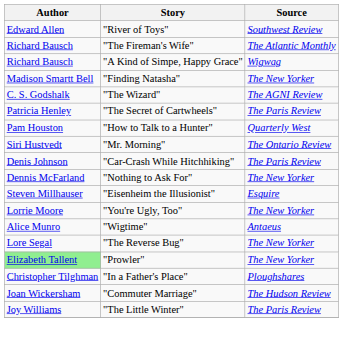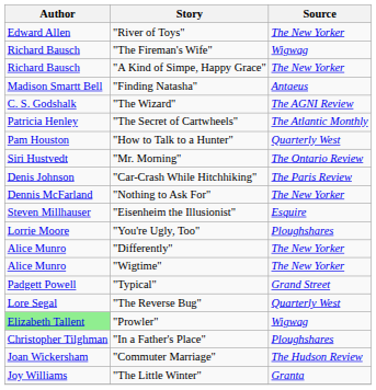 <table class="wikitable">
 <tr>
 <th>Author</th>
 <th>Story</th>
 <th>Source</th>
 </tr>
 <tr>
 <td><a href='#'>Edward Allen</a></td>
 <td>"River of Toys"</td>
-<td><em><a href='#'>Southwest Review</a></em></td>
+<td><em><a href='#'>The New Yorker</a></em></td>
 </tr>
 <tr>
 <td><a href='#'>Richard Bausch</a></td>
 <td>"The Fireman's Wife"</td>
-<td><em><a href='#'>The Atlantic Monthly</a></em></td>
+<td><em><a href='#'>Wigwag</a></em></td>
 </tr>
 <tr>
 <td><a href='#'>Richard Bausch</a></td>
 <td>"A Kind of Simpe, Happy Grace"</td>
-<td><em><a href='#'>Wigwag</a></em></td>
+<td><em><a href='#'>The New Yorker</a></em></td>
 </tr>
 <tr>
 <td><a href='#'>Madison Smartt Bell</a></td>
 <td>"Finding Natasha"</td>
-<td><em><a href='#'>The New Yorker</a></em></td>
+<td><em><a href='#'>Antaeus</a></em></td>
 </tr>
 <tr>
 <td><a href='#'>C. S. Godshalk</a></td>
 <td>"The Wizard"</td>
 <td><em><a href='#'>The AGNI Review</a></em></td>
 </tr>
 <tr>
 <td><a href='#'>Patricia Henley</a></td>
 <td>"The Secret of Cartwheels"</td>
-<td><em><a href='#'>The Paris Review</a></em></td>
+<td><em><a href='#'>The Atlantic Monthly</a></em></td>
 </tr>
 <tr>
 <td><a href='#'>Pam Houston</a></td>
 <td>"How to Talk to a Hunter"</td>
 <td><em><a href='#'>Quarterly West</a></em></td>
 </tr>
 <tr>
 <td><a href='#'>Siri Hustvedt</a></td>
 <td>"Mr. Morning"</td>
 <td><em><a href='#'>The Ontario Review</a></em></td>
 </tr>
 <tr>
 <td><a href='#'>Denis Johnson</a></td>
 <td>"Car-Crash While Hitchhiking"</td>
 <td><em><a href='#'>The Paris Review</a></em></td>
 </tr>
 <tr>
 <td><a href='#'>Dennis McFarland</a></td>
 <td>"Nothing to Ask For"</td>
 <td><em><a href='#'>The New Yorker</a></em></td>
 </tr>
 <tr>
 <td><a href='#'>Steven Millhauser</a></td>
 <td>"Eisenheim the Illusionist"</td>
 <td><em><a href='#'>Esquire</a></em></td>
 </tr>
 <tr>
 <td><a href='#'>Lorrie Moore</a></td>
 <td>"You're Ugly, Too"</td>
+<td><em><a href='#'>Ploughshares</a></em></td>
+</tr>
+<tr>
+<td><a href='#'>Alice Munro</a></td>
+<td>"Differently"</td>
 <td><em><a href='#'>The New Yorker</a></em></td>
 </tr>
 <tr>
 <td><a href='#'>Alice Munro</a></td>
 <td>"Wigtime"</td>
-<td><em><a href='#'>Antaeus</a></em></td>
+<td><em><a href='#'>The New Yorker</a></em></td>
+</tr>
+<tr>
+<td><a href='#'>Padgett Powell</a></td>
+<td>"Typical"</td>
+<td><em><a href='#'>Grand Street</a></em></td>
 </tr>
 <tr>
 <td><a href='#'>Lore Segal</a></td>
 <td>"The Reverse Bug"</td>
-<td><em><a href='#'>The New Yorker</a></em></td>
+<td><em><a href='#'>Quarterly West</a></em></td>
 </tr>
 <tr>
 <td style="background: lightgreen;"><a href='#'>Elizabeth Tallent</a></td>
 <td>"Prowler"</td>
-<td><em><a href='#'>The New Yorker</a></em></td>
+<td><em><a href='#'>Wigwag</a></em></td>
 </tr>
 <tr>
 <td><a href='#'>Christopher Tilghman</a></td>
 <td>"In a Father's Place"</td>
 <td><em><a href='#'>Ploughshares</a></em></td>
 </tr>
 <tr>
 <td><a href='#'>Joan Wickersham</a></td>
 <td>"Commuter Marriage"</td>
 <td><em><a href='#'>The Hudson Review</a></em></td>
 </tr>
 <tr>
 <td><a href='#'>Joy Williams</a></td>
 <td>"The Little Winter"</td>
-<td><em><a href='#'>The Paris Review</a></em></td>
+<td><em><a href='#'>Granta</a></em></td>
 </tr>
 <tr>
 </tr>
 </table>
